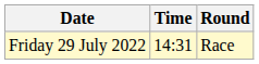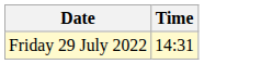 <table class="wikitable">
 <tr>
 <th>Date</th>
 <th>Time</th>
-<th>Round</th>
 </tr>
 <tr>
 <td style=background:lemonchiffon>Friday 29 July 2022</td>
 <td style=background:lemonchiffon>14:31</td>
-<td style=background:lemonchiffon>Race</td>
 </tr>
 </table>
